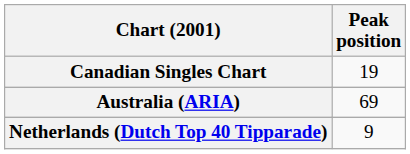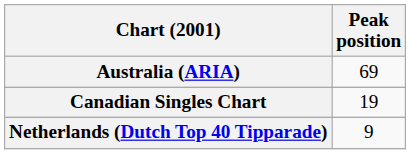 <table class="wikitable plainrowheaders sortable" style="text-align:center">
 <tr>
 <th scope="col">Chart (2001)</th>
 <th scope="col">Peak<br>position</th>
 </tr>
 <tr>
-<th scope="row">Canadian Singles Chart</th>
-<td align="center">19</td>
+<th scope="row">Australia (<a href='#'>ARIA</a>)</th>
+<td align="center">69</td>
 </tr>
 <tr>
 </tr>
 <tr>
 </tr>
 <tr>
-<th scope="row">Australia (<a href='#'>ARIA</a>)</th>
-<td align="center">69</td>
+<th scope="row">Canadian Singles Chart</th>
+<td align="center">19</td>
 </tr>
 <tr>
 </tr>
 <tr>
 </tr>
 <tr>
 </tr>
 <tr>
 </tr>
 <tr>
 <th scope="row">Netherlands (<a href='#'>Dutch Top 40 Tipparade</a>)</th>
 <td>9</td>
 </tr>
 <tr>
 </tr>
 <tr>
 </tr>
 <tr>
 </tr>
 <tr>
 </tr>
 <tr>
 </tr>
 <tr>
 </tr>
 <tr>
 </tr>
 </table>
